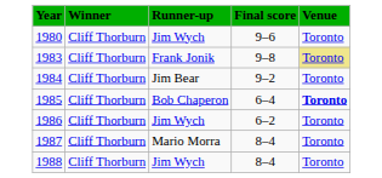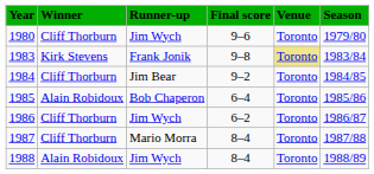 <table class="wikitable" style="margin: auto">
 <tr>
 <th style="text-align: center; background-color: #00af00">Year</th>
 <th style="text-align: left; background-color: #00af00">Winner</th>
 <th style="text-align: left; background-color: #00af00">Runner-up</th>
 <th style="text-align: left; background-color: #00af00">Final score</th>
 <th style="text-align: left; background-color: #00af00">Venue</th>
+<th style="text-align: left; background-color: #00af00">Season</th>
 </tr>
 <tr>
 <td><a href='#'>1980</a></td>
 <td> <a href='#'>Cliff Thorburn</a></td>
 <td> <a href='#'>Jim Wych</a></td>
 <td style="text-align: center">9–6</td>
 <td><a href='#'>Toronto</a></td>
+<td><a href='#'>1979/80</a></td>
 </tr>
 <tr>
 <td><a href='#'>1983</a></td>
-<td> <a href='#'>Cliff Thorburn</a></td>
+<td> <a href='#'>Kirk Stevens</a></td>
 <td> <a href='#'>Frank Jonik</a></td>
 <td style="text-align: center">9–8</td>
 <td style="background: khaki;"><a href='#'>Toronto</a></td>
+<td><a href='#'>1983/84</a></td>
 </tr>
 <tr>
 <td><a href='#'>1984</a></td>
 <td> <a href='#'>Cliff Thorburn</a></td>
 <td> Jim Bear</td>
 <td style="text-align: center">9–2</td>
 <td><a href='#'>Toronto</a></td>
+<td><a href='#'>1984/85</a></td>
 </tr>
 <tr>
 <td><a href='#'>1985</a></td>
-<td> <a href='#'>Cliff Thorburn</a></td>
+<td> <a href='#'>Alain Robidoux</a></td>
 <td> <a href='#'>Bob Chaperon</a></td>
 <td style="text-align: center">6–4</td>
-<td><strong><a href='#'>Toronto</a></strong></td>
+<td><a href='#'>Toronto</a></td>
+<td><a href='#'>1985/86</a></td>
 </tr>
 <tr>
 <td><a href='#'>1986</a></td>
 <td> <a href='#'>Cliff Thorburn</a></td>
 <td> <a href='#'>Jim Wych</a></td>
 <td style="text-align: center">6–2</td>
 <td><a href='#'>Toronto</a></td>
+<td><a href='#'>1986/87</a></td>
 </tr>
 <tr>
 <td><a href='#'>1987</a></td>
 <td> <a href='#'>Cliff Thorburn</a></td>
 <td> Mario Morra</td>
 <td style="text-align: center">8–4</td>
 <td><a href='#'>Toronto</a></td>
+<td><a href='#'>1987/88</a></td>
 </tr>
 <tr>
 <td><a href='#'>1988</a></td>
-<td> <a href='#'>Cliff Thorburn</a></td>
+<td> <a href='#'>Alain Robidoux</a></td>
 <td> <a href='#'>Jim Wych</a></td>
 <td style="text-align: center">8–4</td>
 <td><a href='#'>Toronto</a></td>
+<td><a href='#'>1988/89</a></td>
 </tr>
 </table>
